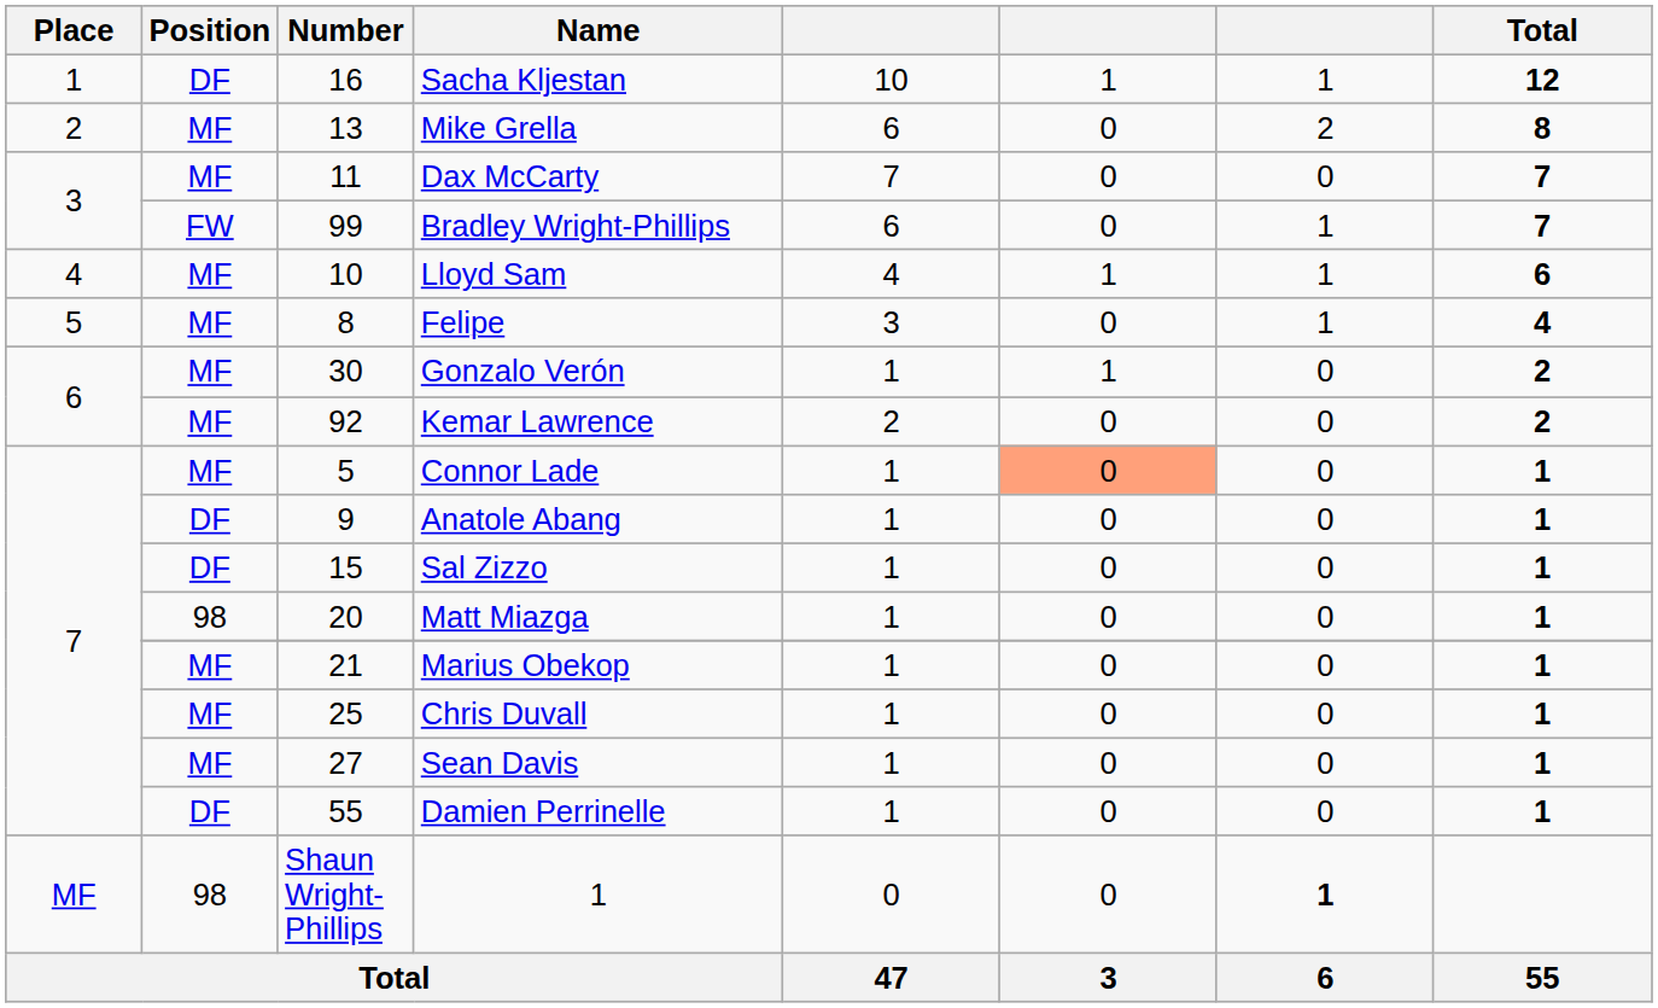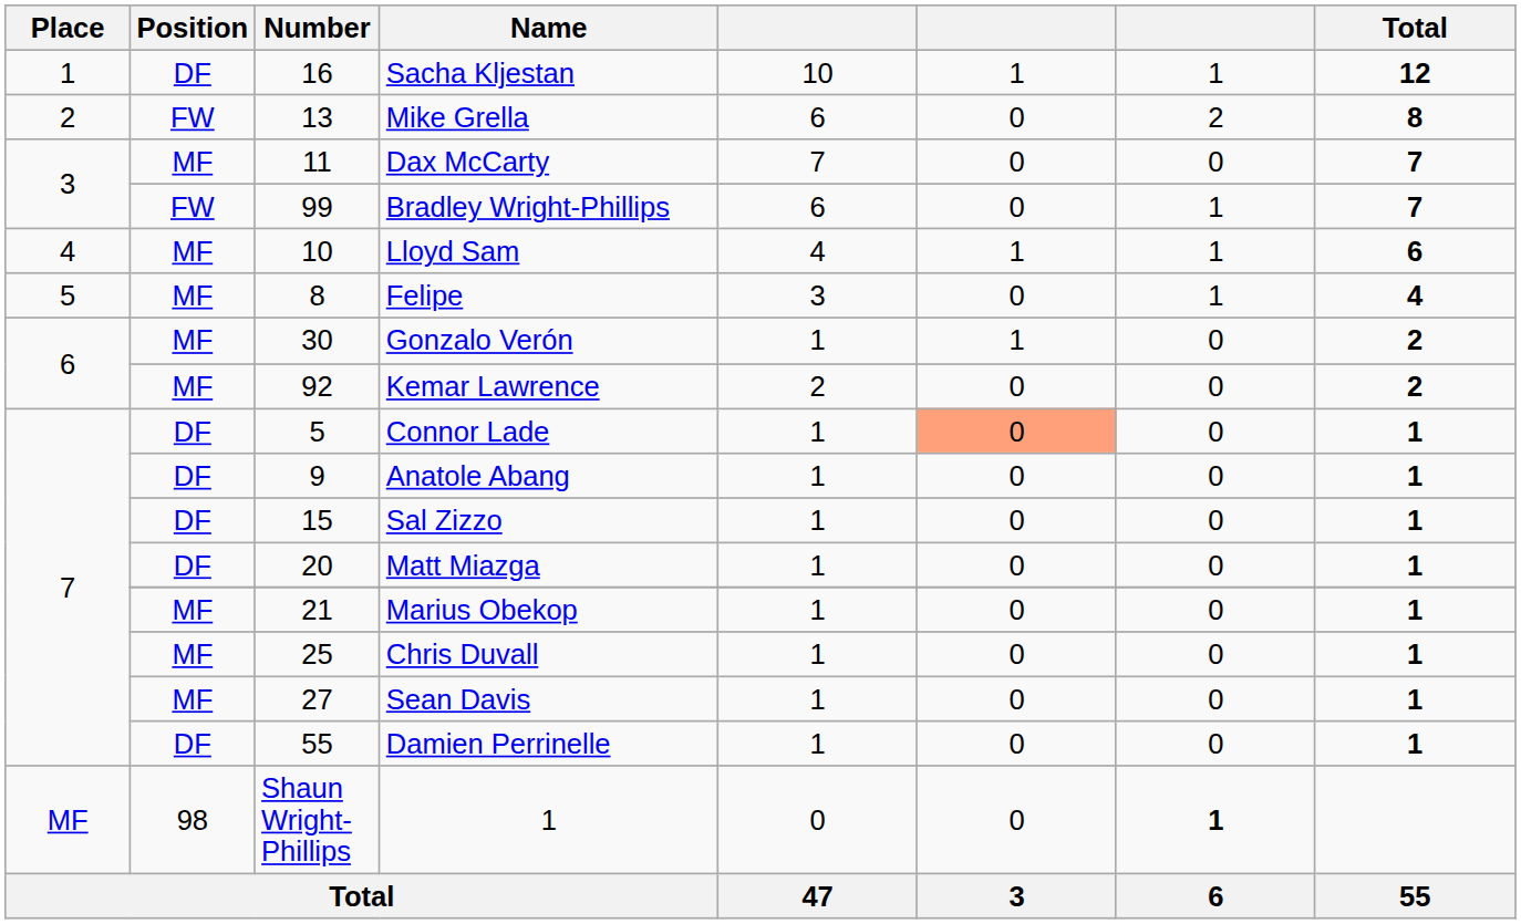 <table class="wikitable" style="font-size: 95%; text-align: center">
 <tr>
 <th width=60>Place</th>
 <th width=60>Position</th>
 <th width=60>Number</th>
 <th width=175>Name</th>
 <th width=100></th>
 <th width=100></th>
 <th width=100></th>
 <th width=100><strong>Total</strong></th>
 </tr>
 <tr>
 <td>1</td>
 <td><a href='#'>DF</a></td>
 <td>16</td>
 <td align="left"> <a href='#'>Sacha Kljestan</a></td>
 <td>10</td>
 <td>1</td>
 <td>1</td>
 <td><strong>12</strong></td>
 </tr>
 <tr>
 <td>2</td>
-<td><a href='#'>MF</a></td>
+<td><a href='#'>FW</a></td>
 <td>13</td>
 <td align="left"> <a href='#'>Mike Grella</a></td>
 <td>6</td>
 <td>0</td>
 <td>2</td>
 <td><strong>8</strong></td>
 </tr>
 <tr>
 <td rowspan="2">3</td>
 <td><a href='#'>MF</a></td>
 <td>11</td>
 <td align="left"> <a href='#'>Dax McCarty</a></td>
 <td>7</td>
 <td>0</td>
 <td>0</td>
 <td><strong>7</strong></td>
 </tr>
 <tr>
 <td><a href='#'>FW</a></td>
 <td>99</td>
 <td align="left"> <a href='#'>Bradley Wright-Phillips</a></td>
 <td>6</td>
 <td>0</td>
 <td>1</td>
 <td><strong>7</strong></td>
 </tr>
 <tr>
 <td>4</td>
 <td><a href='#'>MF</a></td>
 <td>10</td>
 <td align="left"> <a href='#'>Lloyd Sam</a></td>
 <td>4</td>
 <td>1</td>
 <td>1</td>
 <td><strong>6</strong></td>
 </tr>
 <tr>
 <td>5</td>
 <td><a href='#'>MF</a></td>
 <td>8</td>
 <td align="left"> <a href='#'>Felipe</a></td>
 <td>3</td>
 <td>0</td>
 <td>1</td>
 <td><strong>4</strong></td>
 </tr>
 <tr>
 <td rowspan="2">6</td>
 <td><a href='#'>MF</a></td>
 <td>30</td>
 <td align="left"> <a href='#'>Gonzalo Verón</a></td>
 <td>1</td>
 <td>1</td>
 <td>0</td>
 <td><strong>2</strong></td>
 </tr>
 <tr>
 <td><a href='#'>MF</a></td>
 <td>92</td>
 <td align="left"> <a href='#'>Kemar Lawrence</a></td>
 <td>2</td>
 <td>0</td>
 <td>0</td>
 <td><strong>2</strong></td>
 </tr>
 <tr>
 <td rowspan="9">7</td>
-<td><a href='#'>MF</a></td>
+<td><a href='#'>DF</a></td>
 <td>5</td>
 <td align="left"> <a href='#'>Connor Lade</a></td>
 <td>1</td>
 <td style="background: lightsalmon;">0</td>
 <td>0</td>
 <td><strong>1</strong></td>
 </tr>
 <tr>
 <td><a href='#'>DF</a></td>
 <td>9</td>
 <td align="left"> <a href='#'>Anatole Abang</a></td>
 <td>1</td>
 <td>0</td>
 <td>0</td>
 <td><strong>1</strong></td>
 </tr>
 <tr>
 <td><a href='#'>DF</a></td>
 <td>15</td>
 <td align="left"> <a href='#'>Sal Zizzo</a></td>
 <td>1</td>
 <td>0</td>
 <td>0</td>
 <td><strong>1</strong></td>
 </tr>
 <tr>
-<td>98</td>
+<td><a href='#'>DF</a></td>
 <td>20</td>
 <td align="left"> <a href='#'>Matt Miazga</a></td>
 <td>1</td>
 <td>0</td>
 <td>0</td>
 <td><strong>1</strong></td>
 </tr>
 <tr>
 </tr>
 <tr>
 <td><a href='#'>MF</a></td>
 <td>21</td>
 <td align="left"> <a href='#'>Marius Obekop</a></td>
 <td>1</td>
 <td>0</td>
 <td>0</td>
 <td><strong>1</strong></td>
 </tr>
 <tr>
 <td><a href='#'>MF</a></td>
 <td>25</td>
 <td align="left"> <a href='#'>Chris Duvall</a></td>
 <td>1</td>
 <td>0</td>
 <td>0</td>
 <td><strong>1</strong></td>
 </tr>
 <tr>
 <td><a href='#'>MF</a></td>
 <td>27</td>
 <td align="left"> <a href='#'>Sean Davis</a></td>
 <td>1</td>
 <td>0</td>
 <td>0</td>
 <td><strong>1</strong></td>
 </tr>
 <tr>
 <td><a href='#'>DF</a></td>
 <td>55</td>
 <td align="left"> <a href='#'>Damien Perrinelle</a></td>
 <td>1</td>
 <td>0</td>
 <td>0</td>
 <td><strong>1</strong></td>
 </tr>
 <tr>
 <td><a href='#'>MF</a></td>
 <td>98</td>
 <td align="left"> <a href='#'>Shaun Wright-Phillips</a></td>
 <td>1</td>
 <td>0</td>
 <td>0</td>
 <td><strong>1</strong></td>
 </tr>
 <tr>
 <th colspan="4">Total</th>
 <th>47</th>
 <th>3</th>
 <th>6</th>
 <th>55</th>
 </tr>
 </table>
